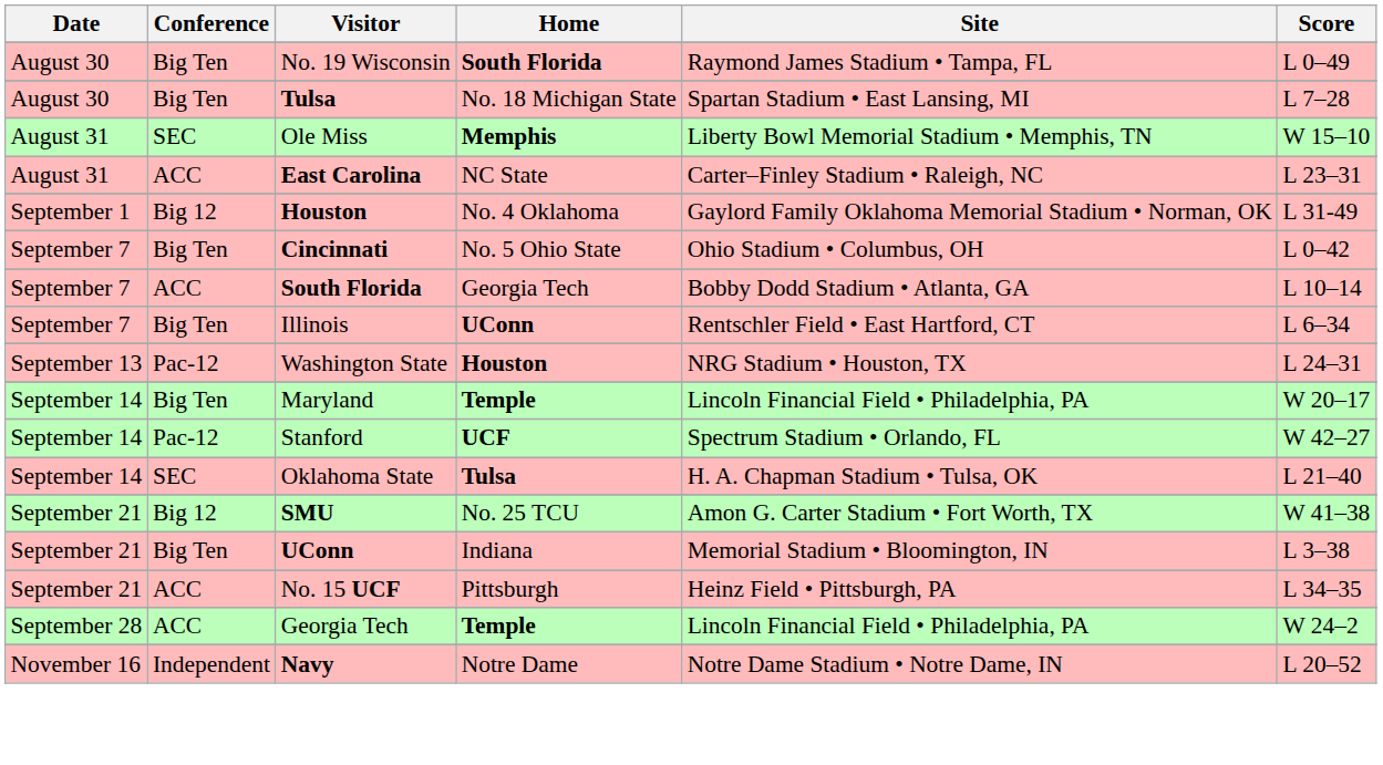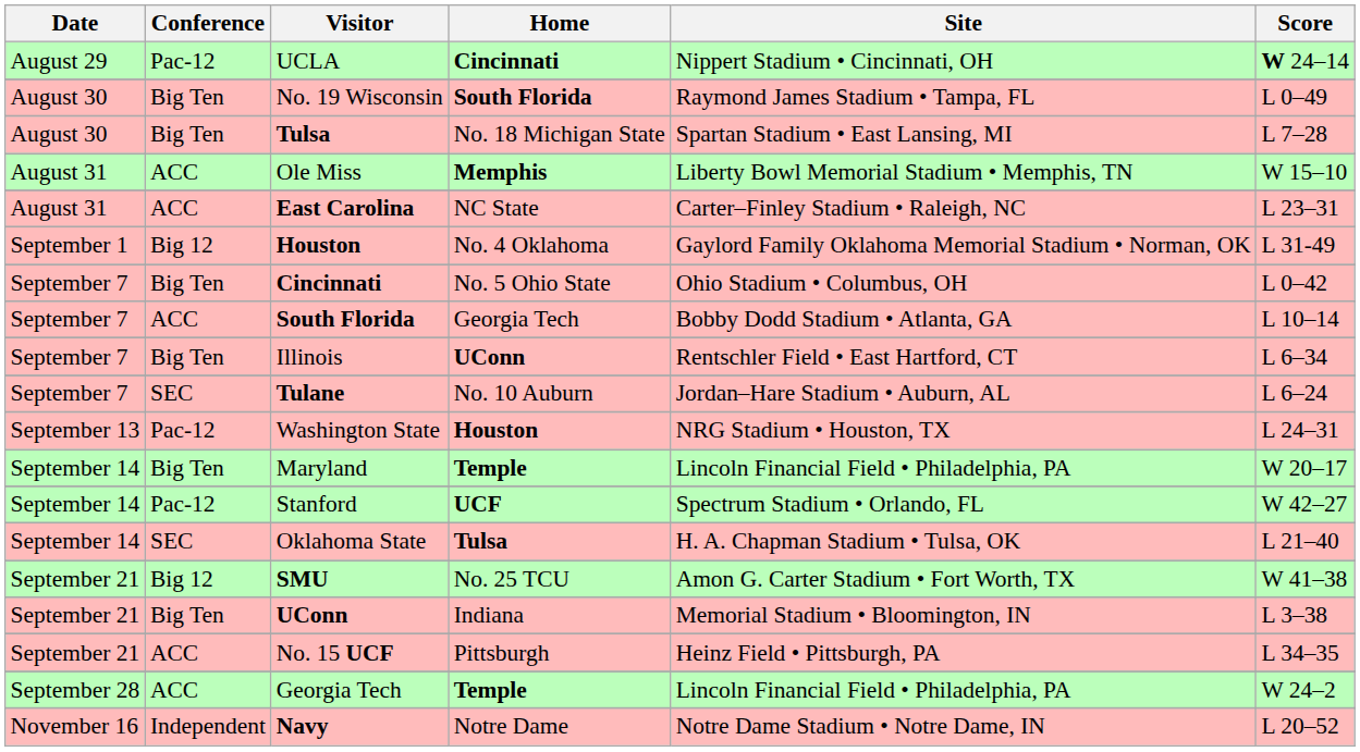 <table class="wikitable">
 <tr>
 <th>Date</th>
 <th>Conference</th>
 <th>Visitor</th>
 <th>Home</th>
 <th>Site</th>
 <th>Score</th>
+</tr>
+<tr style="background:#bfb;">
+<td>August 29</td>
+<td>Pac-12</td>
+<td>UCLA</td>
+<td><strong>Cincinnati</strong></td>
+<td>Nippert Stadium • Cincinnati, OH</td>
+<td><strong>W</strong> 24–14</td>
 </tr>
 <tr>
 </tr>
 <tr style="background:#fbb">
 <td>August 30</td>
 <td>Big Ten</td>
 <td>No. 19 Wisconsin</td>
 <td><strong>South Florida</strong></td>
 <td>Raymond James Stadium • Tampa, FL</td>
 <td>L 0–49</td>
 </tr>
 <tr>
 </tr>
 <tr style="background:#fbb">
 <td>August 30</td>
 <td>Big Ten</td>
 <td><strong>Tulsa</strong></td>
 <td>No. 18 Michigan State</td>
 <td>Spartan Stadium • East Lansing, MI</td>
 <td>L 7–28</td>
 </tr>
 <tr>
 </tr>
 <tr style="background:#bfb">
 <td>August 31</td>
-<td>SEC</td>
+<td>ACC</td>
 <td>Ole Miss</td>
 <td><strong>Memphis</strong></td>
 <td>Liberty Bowl Memorial Stadium • Memphis, TN</td>
 <td>W 15–10</td>
 </tr>
 <tr>
 </tr>
 <tr style="background:#fbb">
 <td>August 31</td>
 <td>ACC</td>
 <td><strong>East Carolina</strong></td>
 <td>NC State</td>
 <td>Carter–Finley Stadium • Raleigh, NC</td>
 <td>L 23–31</td>
 </tr>
 <tr>
 </tr>
 <tr style="background:#fbb">
 <td>September 1</td>
 <td>Big 12</td>
 <td><strong>Houston</strong></td>
 <td>No. 4 Oklahoma</td>
 <td>Gaylord Family Oklahoma Memorial Stadium • Norman, OK</td>
 <td>L 31-49</td>
 </tr>
 <tr>
 </tr>
 <tr style="background:#fbb">
 <td>September 7</td>
 <td>Big Ten</td>
 <td><strong>Cincinnati</strong></td>
 <td>No. 5 Ohio State</td>
 <td>Ohio Stadium • Columbus, OH</td>
 <td>L 0–42</td>
 </tr>
 <tr>
 </tr>
 <tr style="background:#fbb">
 <td>September 7</td>
 <td>ACC</td>
 <td><strong>South Florida</strong></td>
 <td>Georgia Tech</td>
 <td>Bobby Dodd Stadium • Atlanta, GA</td>
 <td>L 10–14</td>
 </tr>
 <tr>
 </tr>
 <tr style="background:#fbb">
 <td>September 7</td>
 <td>Big Ten</td>
 <td>Illinois</td>
 <td><strong>UConn</strong></td>
 <td>Rentschler Field • East Hartford, CT</td>
 <td>L 6–34</td>
 </tr>
 <tr>
+</tr>
+<tr style="background:#fbb">
+<td>September 7</td>
+<td>SEC</td>
+<td><strong>Tulane</strong></td>
+<td>No. 10 Auburn</td>
+<td>Jordan–Hare Stadium • Auburn, AL</td>
+<td>L 6–24</td>
 </tr>
 <tr>
 </tr>
 <tr style="background:#fbb">
 <td>September 13</td>
 <td>Pac-12</td>
 <td>Washington State</td>
 <td><strong>Houston</strong></td>
 <td>NRG Stadium • Houston, TX</td>
 <td>L 24–31</td>
 </tr>
 <tr>
 </tr>
 <tr style="background:#bfb">
 <td>September 14</td>
 <td>Big Ten</td>
 <td>Maryland</td>
 <td><strong>Temple</strong></td>
 <td>Lincoln Financial Field • Philadelphia, PA</td>
 <td>W 20–17</td>
 </tr>
 <tr>
 </tr>
 <tr style="background:#bfb">
 <td>September 14</td>
 <td>Pac-12</td>
 <td>Stanford</td>
 <td><strong>UCF</strong></td>
 <td>Spectrum Stadium • Orlando, FL</td>
 <td>W 42–27</td>
 </tr>
 <tr>
 </tr>
 <tr style="background:#fbb">
 <td>September 14</td>
 <td>SEC</td>
 <td>Oklahoma State</td>
 <td><strong>Tulsa</strong></td>
 <td>H. A. Chapman Stadium • Tulsa, OK</td>
 <td>L 21–40</td>
 </tr>
 <tr>
 </tr>
 <tr style="background:#bfb">
 <td>September 21</td>
 <td>Big 12</td>
 <td><strong>SMU</strong></td>
 <td>No. 25 TCU</td>
 <td>Amon G. Carter Stadium • Fort Worth, TX</td>
 <td>W 41–38</td>
 </tr>
 <tr>
 </tr>
 <tr style="background:#fbb">
 <td>September 21</td>
 <td>Big Ten</td>
 <td><strong>UConn</strong></td>
 <td>Indiana</td>
 <td>Memorial Stadium • Bloomington, IN</td>
 <td>L 3–38</td>
 </tr>
 <tr>
 </tr>
 <tr style="background:#fbb">
 <td>September 21</td>
 <td>ACC</td>
 <td>No. 15 <strong>UCF</strong></td>
 <td>Pittsburgh</td>
 <td>Heinz Field • Pittsburgh, PA</td>
 <td>L 34–35</td>
 </tr>
 <tr>
 </tr>
 <tr style="background:#bfb">
 <td>September 28</td>
 <td>ACC</td>
 <td>Georgia Tech</td>
 <td><strong>Temple</strong></td>
 <td>Lincoln Financial Field • Philadelphia, PA</td>
 <td>W 24–2</td>
 </tr>
 <tr>
 </tr>
 <tr style="background:#fbb">
 <td>November 16</td>
 <td>Independent</td>
 <td><strong>Navy</strong></td>
 <td>Notre Dame</td>
 <td>Notre Dame Stadium • Notre Dame, IN</td>
 <td>L 20–52</td>
 </tr>
 </table>
